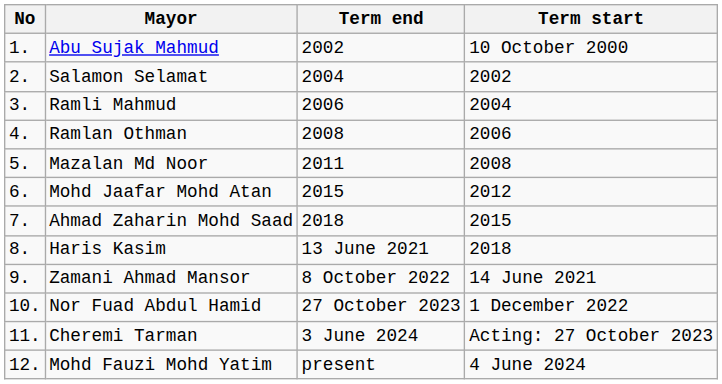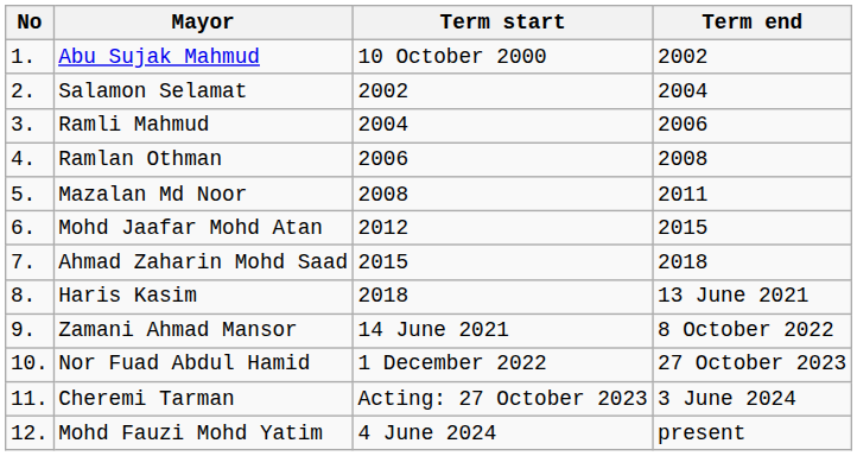 <table class="wikitable">
 <tr>
 <th>No</th>
 <th>Mayor</th>
+<th>Term start</th>
 <th>Term end</th>
-<th>Term start</th>
 </tr>
 <tr>
 <td>1.</td>
 <td><a href='#'>Abu Sujak Mahmud</a></td>
+<td>10 October 2000</td>
 <td>2002</td>
-<td>10 October 2000</td>
 </tr>
 <tr>
 <td>2.</td>
 <td>Salamon Selamat</td>
+<td>2002</td>
 <td>2004</td>
-<td>2002</td>
 </tr>
 <tr>
 <td>3.</td>
 <td>Ramli Mahmud</td>
+<td>2004</td>
 <td>2006</td>
-<td>2004</td>
 </tr>
 <tr>
 <td>4.</td>
 <td>Ramlan Othman</td>
+<td>2006</td>
 <td>2008</td>
-<td>2006</td>
 </tr>
 <tr>
 <td>5.</td>
 <td>Mazalan Md Noor</td>
+<td>2008</td>
 <td>2011</td>
-<td>2008</td>
 </tr>
 <tr>
 <td>6.</td>
 <td>Mohd Jaafar Mohd Atan</td>
+<td>2012</td>
 <td>2015</td>
-<td>2012</td>
 </tr>
 <tr>
 <td>7.</td>
 <td>Ahmad Zaharin Mohd Saad</td>
+<td>2015</td>
 <td>2018</td>
-<td>2015</td>
 </tr>
 <tr>
 <td>8.</td>
 <td>Haris Kasim</td>
+<td>2018</td>
 <td>13 June 2021</td>
-<td>2018</td>
 </tr>
 <tr>
 <td>9.</td>
 <td>Zamani Ahmad Mansor</td>
+<td>14 June 2021</td>
 <td>8 October 2022</td>
-<td>14 June 2021</td>
 </tr>
 <tr>
 <td>10.</td>
 <td>Nor Fuad Abdul Hamid</td>
+<td>1 December 2022</td>
 <td>27 October 2023</td>
-<td>1 December 2022</td>
 </tr>
 <tr>
 <td>11.</td>
 <td>Cheremi Tarman</td>
+<td>Acting: 27 October 2023</td>
 <td>3 June 2024</td>
-<td>Acting: 27 October 2023</td>
 </tr>
 <tr>
 <td>12.</td>
 <td>Mohd Fauzi Mohd Yatim</td>
+<td>4 June 2024</td>
 <td>present</td>
-<td>4 June 2024</td>
 </tr>
 </table>
